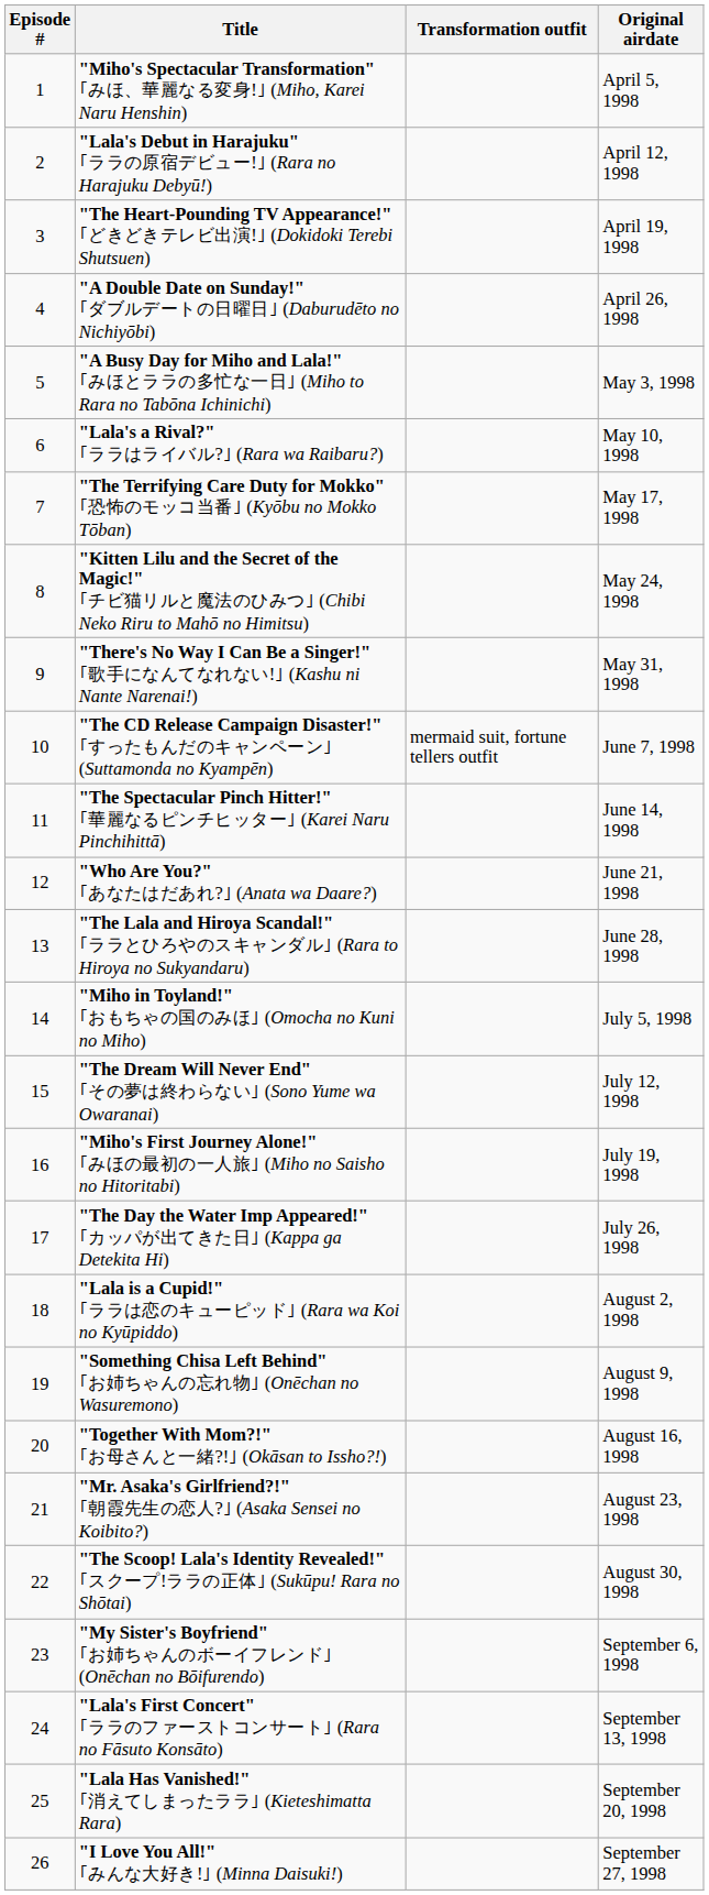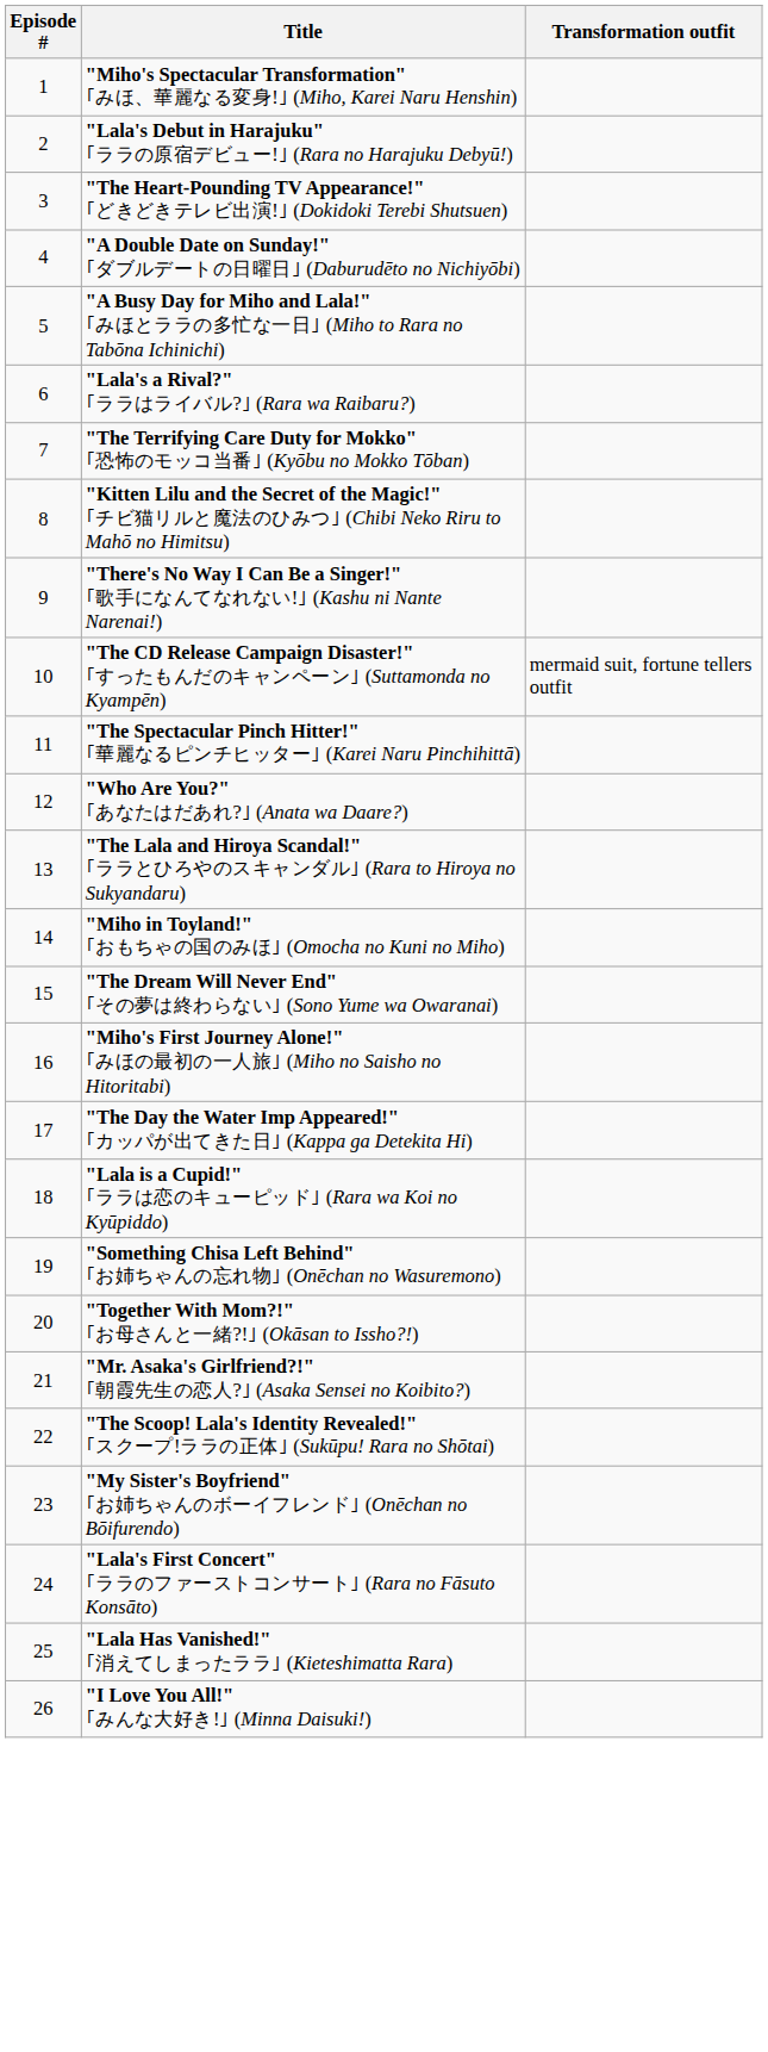 <table class="wikitable" width="99%">
 <tr>
 <th width="8%">Episode #</th>
 <th>Title</th>
 <th>Transformation outfit</th>
-<th width="15%">Original airdate</th>
 </tr>
 <tr>
 <td align="center">1</td>
 <td><strong>"Miho's Spectacular Transformation"</strong><br>｢みほ、華麗なる変身!｣ (<em>Miho, Karei Naru Henshin</em>)</td>
 <td></td>
-<td>April 5, 1998</td>
 </tr>
 <tr>
 <td align="center">2</td>
 <td><strong>"Lala's Debut in Harajuku"</strong><br>｢ララの原宿デビュー!｣ (<em>Rara no Harajuku Debyū!</em>)</td>
 <td></td>
-<td>April 12, 1998</td>
 </tr>
 <tr>
 <td align="center">3</td>
 <td><strong>"The Heart-Pounding TV Appearance!"</strong><br>｢どきどきテレビ出演!｣ (<em>Dokidoki Terebi Shutsuen</em>)</td>
 <td></td>
-<td>April 19, 1998</td>
 </tr>
 <tr>
 <td align="center">4</td>
 <td><strong>"A Double Date on Sunday!"</strong><br>｢ダブルデートの日曜日｣ (<em>Daburudēto no Nichiyōbi</em>)</td>
 <td></td>
-<td>April 26, 1998</td>
 </tr>
 <tr Dinosaur Exhibit Outfit>
 <td align="center">5</td>
 <td><strong>"A Busy Day for Miho and Lala!"</strong><br>｢みほとララの多忙な一日｣ (<em>Miho to Rara no Tabōna Ichinichi</em>)</td>
 <td></td>
-<td>May 3, 1998</td>
 </tr>
 <tr>
 <td align="center">6</td>
 <td><strong>"Lala's a Rival?"</strong><br>｢ララはライバル?｣ (<em>Rara wa Raibaru?</em>)</td>
 <td></td>
-<td>May 10, 1998</td>
 </tr>
 <tr>
 <td align="center">7</td>
 <td><strong>"The Terrifying Care Duty for Mokko"</strong><br>｢恐怖のモッコ当番｣ (<em>Kyōbu no Mokko Tōban</em>)</td>
 <td></td>
-<td>May 17, 1998</td>
 </tr>
 <tr>
 <td align="center">8</td>
 <td><strong>"Kitten Lilu and the Secret of the Magic!"</strong><br>｢チビ猫リルと魔法のひみつ｣ (<em>Chibi Neko Riru to Mahō no Himitsu</em>)</td>
 <td></td>
-<td>May 24, 1998</td>
 </tr>
 <tr>
 <td align="center">9</td>
 <td><strong>"There's No Way I Can Be a Singer!"</strong><br>｢歌手になんてなれない!｣ (<em>Kashu ni Nante Narenai!</em>)</td>
 <td></td>
-<td>May 31, 1998</td>
 </tr>
 <tr>
 <td align="center">10</td>
 <td><strong>"The CD Release Campaign Disaster!"</strong><br>｢すったもんだのキャンペーン｣ (<em>Suttamonda no Kyampēn</em>)</td>
 <td>mermaid suit, fortune tellers outfit</td>
-<td>June 7, 1998</td>
 </tr>
 <tr>
 <td align="center">11</td>
 <td><strong>"The Spectacular Pinch Hitter!"</strong><br>｢華麗なるピンチヒッター｣ (<em>Karei Naru Pinchihittā</em>)</td>
 <td></td>
-<td>June 14, 1998</td>
 </tr>
 <tr>
 <td align="center">12</td>
 <td><strong>"Who Are You?"</strong><br>｢あなたはだあれ?｣ (<em>Anata wa Daare?</em>)</td>
 <td></td>
-<td>June 21, 1998</td>
 </tr>
 <tr>
 <td align="center">13</td>
 <td><strong>"The Lala and Hiroya Scandal!"</strong><br>｢ララとひろやのスキャンダル｣ (<em>Rara to Hiroya no Sukyandaru</em>)</td>
 <td></td>
-<td>June 28, 1998</td>
 </tr>
 <tr>
 <td align="center">14</td>
 <td><strong>"Miho in Toyland!"</strong><br>｢おもちゃの国のみほ｣ (<em>Omocha no Kuni no Miho</em>)</td>
 <td></td>
-<td>July 5, 1998</td>
 </tr>
 <tr>
 <td align="center">15</td>
 <td><strong>"The Dream Will Never End"</strong><br>｢その夢は終わらない｣ (<em>Sono Yume wa Owaranai</em>)</td>
 <td></td>
-<td>July 12, 1998</td>
 </tr>
 <tr>
 <td align="center">16</td>
 <td><strong>"Miho's First Journey Alone!"</strong><br>｢みほの最初の一人旅｣ (<em>Miho no Saisho no Hitoritabi</em>)</td>
 <td></td>
-<td>July 19, 1998</td>
 </tr>
 <tr>
 <td align="center">17</td>
 <td><strong>"The Day the Water Imp Appeared!"</strong><br>｢カッパが出てきた日｣ (<em>Kappa ga Detekita Hi</em>)</td>
 <td></td>
-<td>July 26, 1998</td>
 </tr>
 <tr>
 <td align="center">18</td>
 <td><strong>"Lala is a Cupid!"</strong><br>｢ララは恋のキューピッド｣ (<em>Rara wa Koi no Kyūpiddo</em>)</td>
 <td></td>
-<td>August 2, 1998</td>
 </tr>
 <tr>
 <td align="center">19</td>
 <td><strong>"Something Chisa Left Behind"</strong><br>｢お姉ちゃんの忘れ物｣ (<em>Onēchan no Wasuremono</em>)</td>
 <td></td>
-<td>August 9, 1998</td>
 </tr>
 <tr>
 <td align="center">20</td>
 <td><strong>"Together With Mom?!"</strong><br>｢お母さんと一緒?!｣ (<em>Okāsan to Issho?!</em>)</td>
 <td></td>
-<td>August 16, 1998</td>
 </tr>
 <tr>
 <td align="center">21</td>
 <td><strong>"Mr. Asaka's Girlfriend?!"</strong><br>｢朝霞先生の恋人?｣ (<em>Asaka Sensei no Koibito?</em>)</td>
 <td></td>
-<td>August 23, 1998</td>
 </tr>
 <tr>
 <td align="center">22</td>
 <td><strong>"The Scoop! Lala's Identity Revealed!"</strong><br>｢スクープ!ララの正体｣ (<em>Sukūpu! Rara no Shōtai</em>)</td>
 <td></td>
-<td>August 30, 1998</td>
 </tr>
 <tr>
 <td align="center">23</td>
 <td><strong>"My Sister's Boyfriend"</strong><br>｢お姉ちゃんのボーイフレンド｣ (<em>Onēchan no Bōifurendo</em>)</td>
 <td></td>
-<td>September 6, 1998</td>
 </tr>
 <tr>
 <td align="center">24</td>
 <td><strong>"Lala's First Concert"</strong><br>｢ララのファーストコンサート｣ (<em>Rara no Fāsuto Konsāto</em>)</td>
 <td></td>
-<td>September 13, 1998</td>
 </tr>
 <tr>
 <td align="center">25</td>
 <td><strong>"Lala Has Vanished!"</strong><br>｢消えてしまったララ｣ (<em>Kieteshimatta Rara</em>)</td>
 <td></td>
-<td>September 20, 1998</td>
 </tr>
 <tr>
 <td align="center">26</td>
 <td><strong>"I Love You All!"</strong><br>｢みんな大好き!｣ (<em>Minna Daisuki!</em>)</td>
 <td></td>
-<td>September 27, 1998</td>
 </tr>
 </table>
